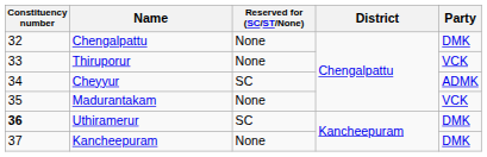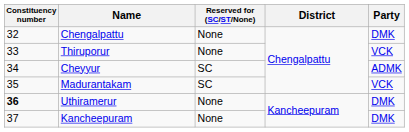 <table class="wikitable sortable">
 <tr>
 <th width="50px" style="font-size:75%">Constituency number</th>
 <th width="200px">Name</th>
 <th width="100px" style="font-size:75%">Reserved for (<a href='#'>SC</a>/<a href='#'>ST</a>/None)</th>
 <th width="150px">District</th>
 <th>Party</th>
 </tr>
 <tr>
 <td>32</td>
 <td><a href='#'>Chengalpattu</a></td>
 <td>None</td>
 <td rowspan="4"><a href='#'>Chengalpattu</a></td>
 <td><a href='#'>DMK</a></td>
 </tr>
 <tr>
 <td>33</td>
 <td><a href='#'>Thiruporur</a></td>
 <td>None</td>
 <td><a href='#'>VCK</a></td>
 </tr>
 <tr>
 <td>34</td>
 <td><a href='#'>Cheyyur</a></td>
 <td>SC</td>
 <td><a href='#'>ADMK</a></td>
 </tr>
 <tr>
 <td>35</td>
 <td><a href='#'>Madurantakam</a></td>
-<td>None</td>
+<td>SC</td>
 <td><a href='#'>VCK</a></td>
 </tr>
 <tr>
 <td><strong>36</strong></td>
 <td><a href='#'>Uthiramerur</a></td>
-<td>SC</td>
+<td>None</td>
 <td rowspan="2"><a href='#'>Kancheepuram</a></td>
 <td><a href='#'>DMK</a></td>
 </tr>
 <tr>
 <td>37</td>
 <td><a href='#'>Kancheepuram</a></td>
 <td>None</td>
 <td><a href='#'>DMK</a></td>
 </tr>
 </table>
